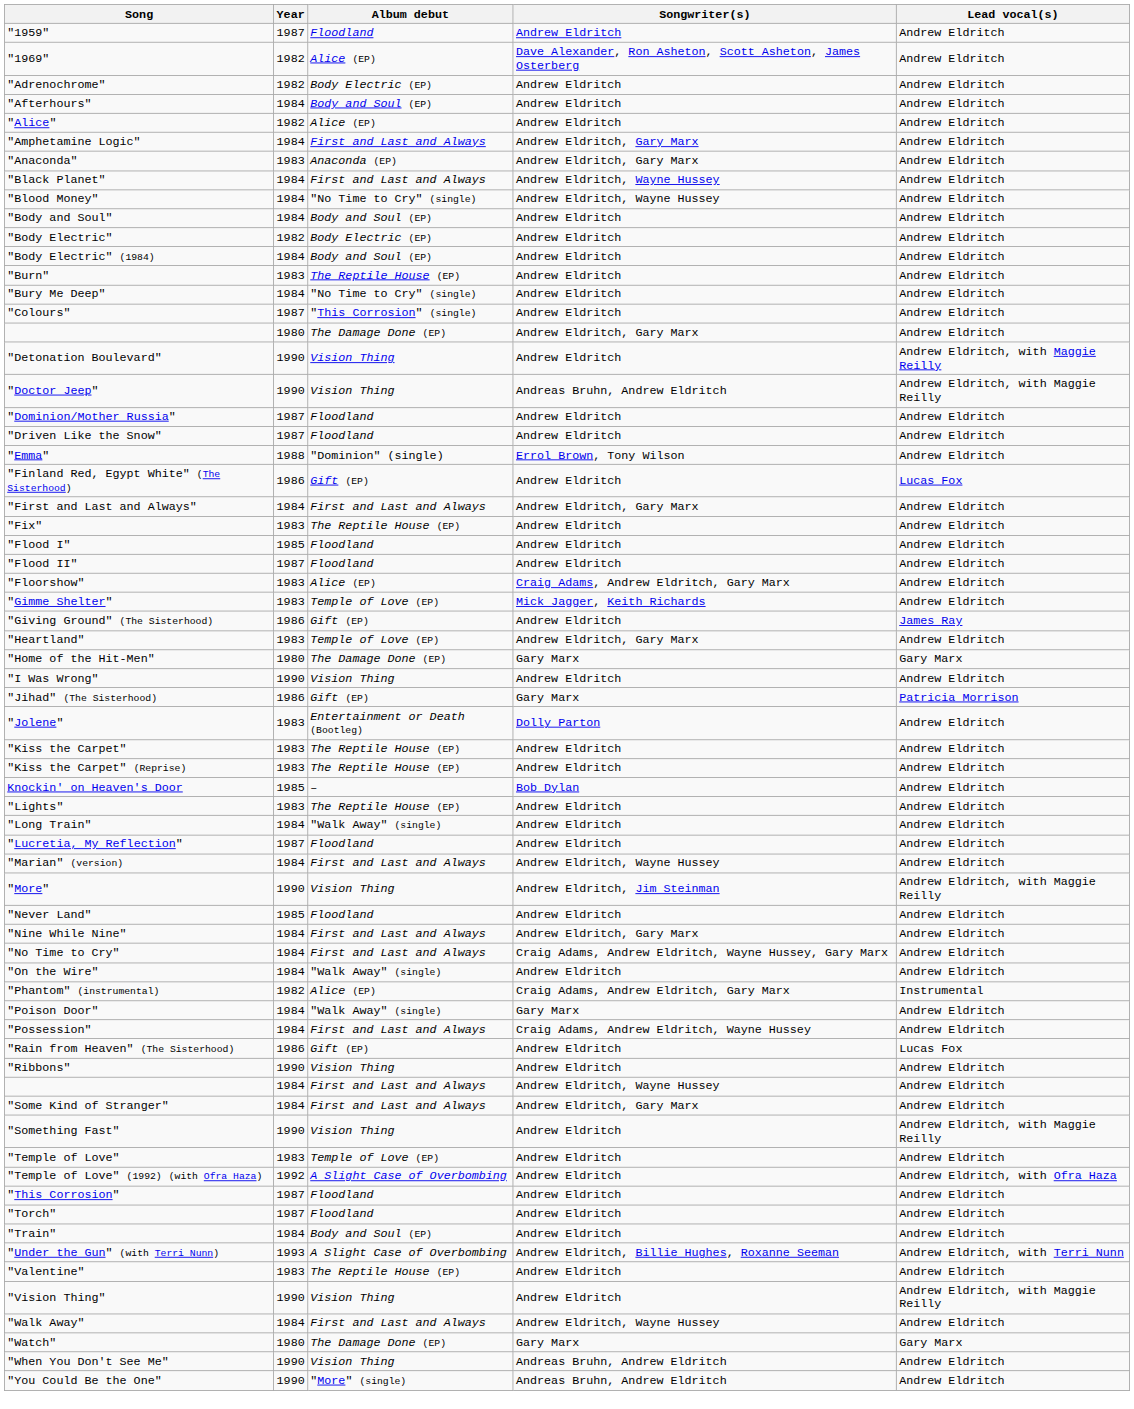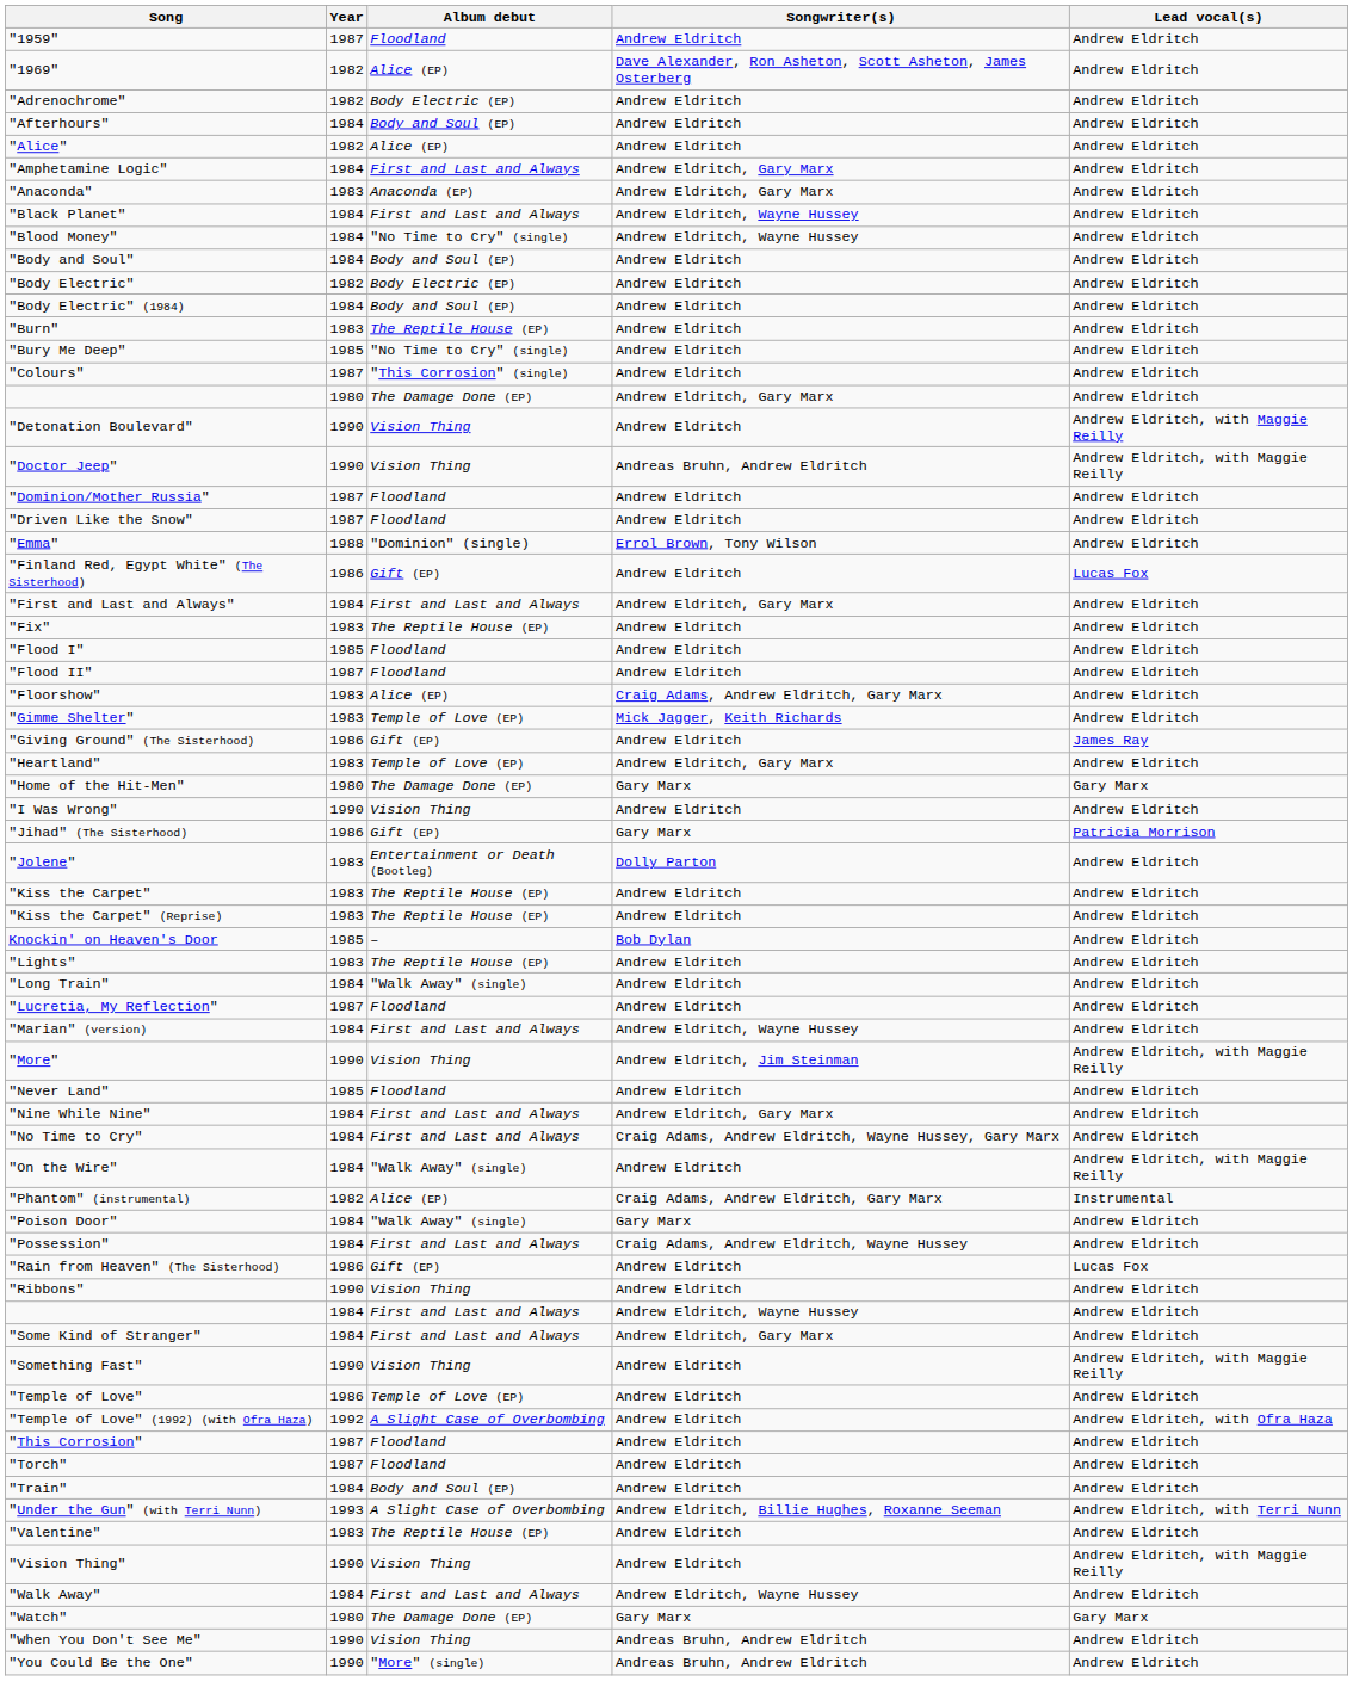 <table class="wikitable sortable">
 <tr>
 <th>Song</th>
 <th>Year</th>
 <th>Album debut</th>
 <th>Songwriter(s)</th>
 <th>Lead vocal(s)</th>
 </tr>
 <tr>
 <td><span>"1959"</span></td>
 <td>1987</td>
 <td><em><a href='#'>Floodland</a></em></td>
 <td><a href='#'>Andrew Eldritch</a></td>
 <td>Andrew Eldritch</td>
 </tr>
 <tr>
 <td>"1969"</td>
 <td>1982</td>
 <td><em><a href='#'>Alice</a></em> <small>(EP)</small></td>
 <td><a href='#'>Dave Alexander</a>, <a href='#'>Ron Asheton</a>, <a href='#'>Scott Asheton</a>, <a href='#'>James Osterberg</a></td>
 <td>Andrew Eldritch</td>
 </tr>
 <tr>
 <td><span>"Adrenochrome"</span></td>
 <td>1982</td>
 <td><em>Body Electric</em> <small>(EP)</small></td>
 <td>Andrew Eldritch</td>
 <td>Andrew Eldritch</td>
 </tr>
 <tr>
 <td>"Afterhours"</td>
 <td>1984</td>
 <td><em><a href='#'>Body and Soul</a></em> <small>(EP)</small></td>
 <td>Andrew Eldritch</td>
 <td>Andrew Eldritch</td>
 </tr>
 <tr>
 <td>"<a href='#'>Alice</a>"</td>
 <td>1982</td>
 <td><em>Alice</em> <small>(EP)</small></td>
 <td>Andrew Eldritch</td>
 <td>Andrew Eldritch</td>
 </tr>
 <tr>
 <td>"Amphetamine Logic"</td>
 <td>1984</td>
 <td><em><a href='#'>First and Last and Always</a></em></td>
 <td>Andrew Eldritch, <a href='#'>Gary Marx</a></td>
 <td>Andrew Eldritch</td>
 </tr>
 <tr>
 <td>"Anaconda"</td>
 <td>1983</td>
 <td><em>Anaconda</em> <small>(EP)</small></td>
 <td>Andrew Eldritch, Gary Marx</td>
 <td>Andrew Eldritch</td>
 </tr>
 <tr>
 <td><span>"Black Planet"</span></td>
 <td>1984</td>
 <td><em>First and Last and Always</em></td>
 <td>Andrew Eldritch, <a href='#'>Wayne Hussey</a></td>
 <td>Andrew Eldritch</td>
 </tr>
 <tr>
 <td>"Blood Money"</td>
 <td>1984</td>
 <td>"No Time to Cry" <small>(single)</small></td>
 <td>Andrew Eldritch, Wayne Hussey</td>
 <td>Andrew Eldritch</td>
 </tr>
 <tr>
 <td>"Body and Soul"</td>
 <td>1984</td>
 <td><em>Body and Soul</em> <small>(EP)</small></td>
 <td>Andrew Eldritch</td>
 <td>Andrew Eldritch</td>
 </tr>
 <tr>
 <td>"Body Electric"</td>
 <td>1982</td>
 <td><em>Body Electric</em> <small>(EP)</small></td>
 <td>Andrew Eldritch</td>
 <td>Andrew Eldritch</td>
 </tr>
 <tr>
 <td>"Body Electric" <small>(1984)</small></td>
 <td>1984</td>
 <td><em>Body and Soul</em> <small>(EP)</small></td>
 <td>Andrew Eldritch</td>
 <td>Andrew Eldritch</td>
 </tr>
 <tr>
 <td>"Burn"</td>
 <td>1983</td>
 <td><em><a href='#'>The Reptile House</a></em> <small>(EP)</small></td>
 <td>Andrew Eldritch</td>
 <td>Andrew Eldritch</td>
 </tr>
 <tr>
 <td>"Bury Me Deep"</td>
-<td>1984</td>
+<td>1985</td>
 <td>"No Time to Cry" <small>(single)</small></td>
 <td>Andrew Eldritch</td>
 <td>Andrew Eldritch</td>
 </tr>
 <tr>
 <td><span>"Colours"</span></td>
 <td>1987</td>
 <td>"<a href='#'>This Corrosion</a>" <small>(single)</small></td>
 <td>Andrew Eldritch</td>
 <td>Andrew Eldritch</td>
 </tr>
 <tr>
 <td></td>
 <td>1980</td>
 <td><em>The Damage Done</em> <small>(EP)</small></td>
 <td>Andrew Eldritch, Gary Marx</td>
 <td>Andrew Eldritch</td>
 </tr>
 <tr>
 <td><span>"Detonation Boulevard"</span></td>
 <td>1990</td>
 <td><em><a href='#'>Vision Thing</a></em></td>
 <td>Andrew Eldritch</td>
 <td>Andrew Eldritch, with <a href='#'>Maggie Reilly</a></td>
 </tr>
 <tr>
 <td>"<a href='#'>Doctor Jeep</a>"</td>
 <td>1990</td>
 <td><em>Vision Thing</em></td>
 <td>Andreas Bruhn, Andrew Eldritch</td>
 <td>Andrew Eldritch, with Maggie Reilly</td>
 </tr>
 <tr>
 <td>"<a href='#'>Dominion/Mother Russia</a>"</td>
 <td>1987</td>
 <td><em>Floodland</em></td>
 <td>Andrew Eldritch</td>
 <td>Andrew Eldritch</td>
 </tr>
 <tr>
 <td>"Driven Like the Snow"</td>
 <td>1987</td>
 <td><em>Floodland</em></td>
 <td>Andrew Eldritch</td>
 <td>Andrew Eldritch</td>
 </tr>
 <tr>
 <td><span>"<a href='#'>Emma</a>"</span></td>
 <td>1988</td>
 <td>"Dominion" (single)</td>
 <td><a href='#'>Errol Brown</a>, Tony Wilson</td>
 <td>Andrew Eldritch</td>
 </tr>
 <tr>
 <td><span>"Finland Red, Egypt White"</span> <small>(<a href='#'>The Sisterhood</a>)</small></td>
 <td>1986</td>
 <td><em><a href='#'>Gift</a></em> <small>(EP)</small></td>
 <td>Andrew Eldritch</td>
 <td><a href='#'>Lucas Fox</a></td>
 </tr>
 <tr>
 <td>"First and Last and Always"</td>
 <td>1984</td>
 <td><em>First and Last and Always</em></td>
 <td>Andrew Eldritch, Gary Marx</td>
 <td>Andrew Eldritch</td>
 </tr>
 <tr>
 <td>"Fix"</td>
 <td>1983</td>
 <td><em>The Reptile House</em> <small>(EP)</small></td>
 <td>Andrew Eldritch</td>
 <td>Andrew Eldritch</td>
 </tr>
 <tr>
 <td>"Flood I"</td>
 <td>1985</td>
 <td><em>Floodland</em></td>
 <td>Andrew Eldritch</td>
 <td>Andrew Eldritch</td>
 </tr>
 <tr>
 <td>"Flood II"</td>
 <td>1987</td>
 <td><em>Floodland</em></td>
 <td>Andrew Eldritch</td>
 <td>Andrew Eldritch</td>
 </tr>
 <tr>
 <td>"Floorshow"</td>
 <td>1983</td>
 <td><em>Alice</em> <small>(EP)</small></td>
 <td><a href='#'>Craig Adams</a>, Andrew Eldritch, Gary Marx</td>
 <td>Andrew Eldritch</td>
 </tr>
 <tr>
 <td><span>"<a href='#'>Gimme Shelter</a>"</span></td>
 <td>1983</td>
 <td><em>Temple of Love</em> <small>(EP)</small></td>
 <td><a href='#'>Mick Jagger</a>, <a href='#'>Keith Richards</a></td>
 <td>Andrew Eldritch</td>
 </tr>
 <tr>
 <td>"Giving Ground" <small>(The Sisterhood)</small></td>
 <td>1986</td>
 <td><em>Gift</em> <small>(EP)</small></td>
 <td>Andrew Eldritch</td>
 <td><a href='#'>James Ray</a></td>
 </tr>
 <tr>
 <td><span>"Heartland"</span></td>
 <td>1983</td>
 <td><em>Temple of Love</em> <small>(EP)</small></td>
 <td>Andrew Eldritch, Gary Marx</td>
 <td>Andrew Eldritch</td>
 </tr>
 <tr>
 <td>"Home of the Hit-Men"</td>
 <td>1980</td>
 <td><em>The Damage Done</em> <small>(EP)</small></td>
 <td>Gary Marx</td>
 <td>Gary Marx</td>
 </tr>
 <tr>
 <td><span>"I Was Wrong"</span></td>
 <td>1990</td>
 <td><em>Vision Thing</em></td>
 <td>Andrew Eldritch</td>
 <td>Andrew Eldritch</td>
 </tr>
 <tr>
 <td><span>"Jihad"</span> <small>(The Sisterhood)</small></td>
 <td>1986</td>
 <td><em>Gift</em> <small>(EP)</small></td>
 <td>Gary Marx</td>
 <td><a href='#'>Patricia Morrison</a></td>
 </tr>
 <tr>
 <td>"<a href='#'>Jolene</a>"</td>
 <td>1983</td>
 <td><em>Entertainment or Death</em> <small>(Bootleg)</small></td>
 <td><a href='#'>Dolly Parton</a></td>
 <td>Andrew Eldritch</td>
 </tr>
 <tr>
 <td><span>"Kiss the Carpet"</span></td>
 <td>1983</td>
 <td><em>The Reptile House</em> <small>(EP)</small></td>
 <td>Andrew Eldritch</td>
 <td>Andrew Eldritch</td>
 </tr>
 <tr>
 <td>"Kiss the Carpet" <small>(Reprise)</small></td>
 <td>1983</td>
 <td><em>The Reptile House</em> <small>(EP)</small></td>
 <td>Andrew Eldritch</td>
 <td>Andrew Eldritch</td>
 </tr>
 <tr>
 <td><a href='#'>Knockin' on Heaven's Door</a></td>
 <td>1985</td>
 <td>–</td>
 <td><a href='#'>Bob Dylan</a></td>
 <td>Andrew Eldritch</td>
 </tr>
 <tr>
 <td><span>"Lights"</span></td>
 <td>1983</td>
 <td><em>The Reptile House</em> <small>(EP)</small></td>
 <td>Andrew Eldritch</td>
 <td>Andrew Eldritch</td>
 </tr>
 <tr>
 <td>"Long Train"</td>
 <td>1984</td>
 <td>"Walk Away" <small>(single)</small></td>
 <td>Andrew Eldritch</td>
 <td>Andrew Eldritch</td>
 </tr>
 <tr>
 <td>"<a href='#'>Lucretia, My Reflection</a>"</td>
 <td>1987</td>
 <td><em>Floodland</em></td>
 <td>Andrew Eldritch</td>
 <td>Andrew Eldritch</td>
 </tr>
 <tr>
 <td><span>"Marian"</span> <small>(version)</small></td>
 <td>1984</td>
 <td><em>First and Last and Always</em></td>
 <td>Andrew Eldritch, Wayne Hussey</td>
 <td>Andrew Eldritch</td>
 </tr>
 <tr>
 <td>"<a href='#'>More</a>"</td>
 <td>1990</td>
 <td><em>Vision Thing</em></td>
 <td>Andrew Eldritch, <a href='#'>Jim Steinman</a></td>
 <td>Andrew Eldritch, with Maggie Reilly</td>
 </tr>
 <tr>
 <td><span>"Never Land"</span></td>
 <td>1985</td>
 <td><em>Floodland</em></td>
 <td>Andrew Eldritch</td>
 <td>Andrew Eldritch</td>
 </tr>
 <tr>
 <td>"Nine While Nine"</td>
 <td>1984</td>
 <td><em>First and Last and Always</em></td>
 <td>Andrew Eldritch, Gary Marx</td>
 <td>Andrew Eldritch</td>
 </tr>
 <tr>
 <td>"No Time to Cry"</td>
 <td>1984</td>
 <td><em>First and Last and Always</em></td>
 <td>Craig Adams, Andrew Eldritch, Wayne Hussey, Gary Marx</td>
 <td>Andrew Eldritch</td>
 </tr>
 <tr>
 <td><span>"On the Wire"</span></td>
 <td>1984</td>
 <td>"Walk Away" <small>(single)</small></td>
 <td>Andrew Eldritch</td>
-<td>Andrew Eldritch</td>
+<td>Andrew Eldritch, with Maggie Reilly</td>
 </tr>
 <tr>
 <td><span>"Phantom"</span> <small>(instrumental)</small></td>
 <td>1982</td>
 <td><em>Alice</em> <small>(EP)</small></td>
 <td>Craig Adams, Andrew Eldritch, Gary Marx</td>
 <td>Instrumental</td>
 </tr>
 <tr>
 <td>"Poison Door"</td>
 <td>1984</td>
 <td>"Walk Away" <small>(single)</small></td>
 <td>Gary Marx</td>
 <td>Andrew Eldritch</td>
 </tr>
 <tr>
 <td>"Possession"</td>
 <td>1984</td>
 <td><em>First and Last and Always</em></td>
 <td>Craig Adams, Andrew Eldritch, Wayne Hussey</td>
 <td>Andrew Eldritch</td>
 </tr>
 <tr>
 <td><span>"Rain from Heaven"</span> <small>(The Sisterhood)</small></td>
 <td>1986</td>
 <td><em>Gift</em> <small>(EP)</small></td>
 <td>Andrew Eldritch</td>
 <td>Lucas Fox</td>
 </tr>
 <tr>
 <td>"Ribbons"</td>
 <td>1990</td>
 <td><em>Vision Thing</em></td>
 <td>Andrew Eldritch</td>
 <td>Andrew Eldritch</td>
 </tr>
 <tr>
 <td></td>
 <td>1984</td>
 <td><em>First and Last and Always</em></td>
 <td>Andrew Eldritch, Wayne Hussey</td>
 <td>Andrew Eldritch</td>
 </tr>
 <tr>
 <td><span>"Some Kind of Stranger"</span></td>
 <td>1984</td>
 <td><em>First and Last and Always</em></td>
 <td>Andrew Eldritch, Gary Marx</td>
 <td>Andrew Eldritch</td>
 </tr>
 <tr>
 <td>"Something Fast"</td>
 <td>1990</td>
 <td><em>Vision Thing</em></td>
 <td>Andrew Eldritch</td>
 <td>Andrew Eldritch, with Maggie Reilly</td>
 </tr>
 <tr>
 <td><span>"Temple of Love"</span></td>
-<td>1983</td>
+<td>1986</td>
 <td><em>Temple of Love</em> <small>(EP)</small></td>
 <td>Andrew Eldritch</td>
 <td>Andrew Eldritch</td>
 </tr>
 <tr>
 <td>"Temple of Love" <small>(1992)</small> <small>(with <a href='#'>Ofra Haza</a>)</small></td>
 <td>1992</td>
 <td><em><a href='#'>A Slight Case of Overbombing</a></em></td>
 <td>Andrew Eldritch</td>
 <td>Andrew Eldritch, with <a href='#'>Ofra Haza</a></td>
 </tr>
 <tr>
 <td>"<a href='#'>This Corrosion</a>"</td>
 <td>1987</td>
 <td><em>Floodland</em></td>
 <td>Andrew Eldritch</td>
 <td>Andrew Eldritch</td>
 </tr>
 <tr>
 <td>"Torch"</td>
 <td>1987</td>
 <td><em>Floodland</em></td>
 <td>Andrew Eldritch</td>
 <td>Andrew Eldritch</td>
 </tr>
 <tr>
 <td>"Train"</td>
 <td>1984</td>
 <td><em>Body and Soul</em> <small>(EP)</small></td>
 <td>Andrew Eldritch</td>
 <td>Andrew Eldritch</td>
 </tr>
 <tr>
 <td><span>"<a href='#'>Under the Gun</a>"</span> <small>(with <a href='#'>Terri Nunn</a>)</small></td>
 <td>1993</td>
 <td><em>A Slight Case of Overbombing</em></td>
 <td>Andrew Eldritch, <a href='#'>Billie Hughes</a>, <a href='#'>Roxanne Seeman</a></td>
 <td>Andrew Eldritch, with <a href='#'>Terri Nunn</a></td>
 </tr>
 <tr>
 <td><span>"Valentine"</span></td>
 <td>1983</td>
 <td><em>The Reptile House</em> <small>(EP)</small></td>
 <td>Andrew Eldritch</td>
 <td>Andrew Eldritch</td>
 </tr>
 <tr>
 <td>"Vision Thing"</td>
 <td>1990</td>
 <td><em>Vision Thing</em></td>
 <td>Andrew Eldritch</td>
 <td>Andrew Eldritch, with Maggie Reilly</td>
 </tr>
 <tr>
 <td><span>"Walk Away"</span></td>
 <td>1984</td>
 <td><em>First and Last and Always</em></td>
 <td>Andrew Eldritch, Wayne Hussey</td>
 <td>Andrew Eldritch</td>
 </tr>
 <tr>
 <td>"Watch"</td>
 <td>1980</td>
 <td><em>The Damage Done</em> <small>(EP)</small></td>
 <td>Gary Marx</td>
 <td>Gary Marx</td>
 </tr>
 <tr>
 <td>"When You Don't See Me"</td>
 <td>1990</td>
 <td><em>Vision Thing</em></td>
 <td>Andreas Bruhn, Andrew Eldritch</td>
 <td>Andrew Eldritch</td>
 </tr>
 <tr>
 <td><span>"You Could Be the One"</span></td>
 <td>1990</td>
 <td>"<a href='#'>More</a>" <small>(single)</small></td>
 <td>Andreas Bruhn, Andrew Eldritch</td>
 <td>Andrew Eldritch</td>
 </tr>
 </table>
